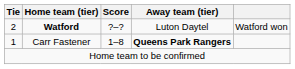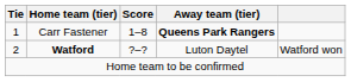 <table class="wikitable" style="text-align:center; font-size:85%">
 <tr>
 <th>Tie</th>
 <th>Home team (tier)</th>
 <th>Score</th>
 <th>Away team (tier)</th>
 <th></th>
 </tr>
 <tr>
+<td align="center">1</td>
+<td>Carr Fastener</td>
+<td align="center">1–8</td>
+<td><strong>Queens Park Rangers</strong></td>
+<td></td>
+</tr>
+<tr>
 <td align="center">2</td>
 <td><strong>Watford</strong></td>
 <td align="center">?–?</td>
 <td>Luton Daytel</td>
 <td>Watford won</td>
 </tr>
 <tr>
-<td align="center">1</td>
-<td>Carr Fastener</td>
-<td align="center">1–8</td>
-<td><strong>Queens Park Rangers</strong></td>
-<td></td>
-</tr>
-<tr>
 <td colspan="5" align="center">Home team to be confirmed</td>
 </tr>
 </table>
